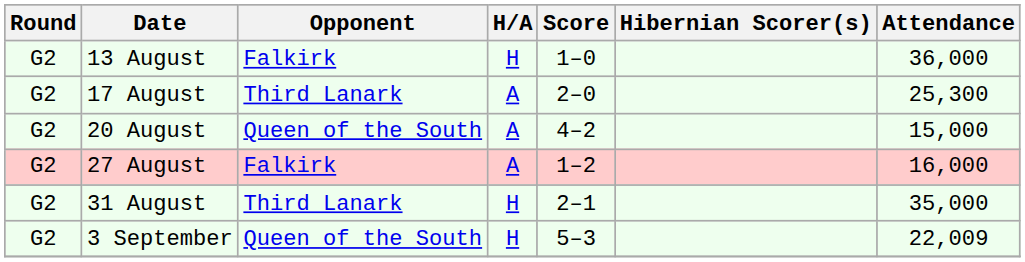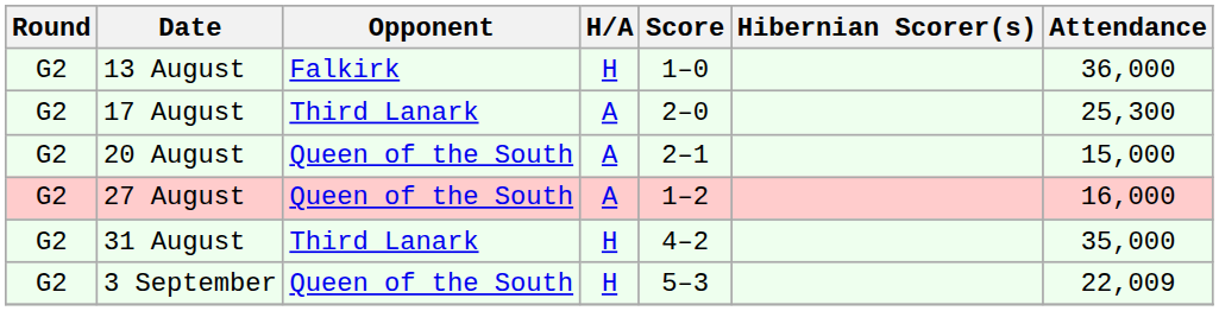 <table class="wikitable" style="text-align:center">
 <tr>
 <th>Round</th>
 <th>Date</th>
 <th>Opponent</th>
 <th>H/A</th>
 <th>Score</th>
 <th>Hibernian Scorer(s)</th>
 <th>Attendance</th>
 </tr>
 <tr bgcolor=#EEFFEE>
 <td>G2</td>
 <td align=left>13 August</td>
 <td align=left><a href='#'>Falkirk</a></td>
 <td><a href='#'>H</a></td>
 <td>1–0</td>
 <td align=left></td>
 <td>36,000</td>
 </tr>
 <tr bgcolor=#EEFFEE>
 <td>G2</td>
 <td align=left>17 August</td>
 <td align=left><a href='#'>Third Lanark</a></td>
 <td><a href='#'>A</a></td>
 <td>2–0</td>
 <td align=left></td>
 <td>25,300</td>
 </tr>
 <tr bgcolor=#EEFFEE>
 <td>G2</td>
 <td align=left>20 August</td>
 <td align=left><a href='#'>Queen of the South</a></td>
 <td><a href='#'>A</a></td>
-<td>4–2</td>
+<td>2–1</td>
 <td align=left></td>
 <td>15,000</td>
 </tr>
 <tr bgcolor=#FFCCCC>
 <td>G2</td>
 <td align=left>27 August</td>
-<td align=left><a href='#'>Falkirk</a></td>
+<td align=left><a href='#'>Queen of the South</a></td>
 <td><a href='#'>A</a></td>
 <td>1–2</td>
 <td align=left></td>
 <td>16,000</td>
 </tr>
 <tr bgcolor=#EEFFEE>
 <td>G2</td>
 <td align=left>31 August</td>
 <td align=left><a href='#'>Third Lanark</a></td>
 <td><a href='#'>H</a></td>
-<td>2–1</td>
+<td>4–2</td>
 <td align=left></td>
 <td>35,000</td>
 </tr>
 <tr bgcolor=#EEFFEE>
 <td>G2</td>
 <td align=left>3 September</td>
 <td align=left><a href='#'>Queen of the South</a></td>
 <td><a href='#'>H</a></td>
 <td>5–3</td>
 <td align=left></td>
 <td>22,009</td>
 </tr>
 <tr>
 </tr>
 </table>
